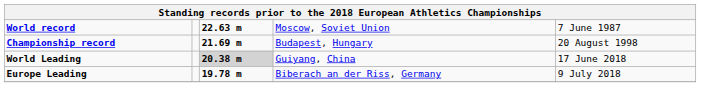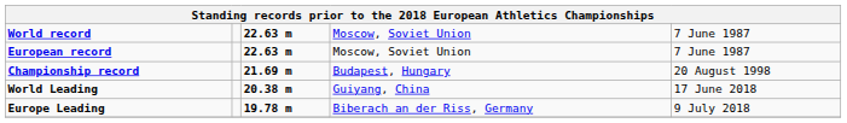 <table class="wikitable" width=75%>
 <tr>
 <th colspan="5">Standing records prior to the 2018 European Athletics Championships</th>
 </tr>
 <tr>
 <td><strong><a href='#'>World record</a></strong></td>
 <td></td>
 <td><strong>22.63 m</strong></td>
 <td><a href='#'>Moscow</a>, <a href='#'>Soviet Union</a></td>
 <td>7 June 1987</td>
 </tr>
 <tr>
+<td><strong><a href='#'>European record</a></strong></td>
+<td></td>
+<td><strong>22.63 m</strong></td>
+<td>Moscow, Soviet Union</td>
+<td>7 June 1987</td>
+</tr>
+<tr>
 <td><strong><a href='#'>Championship record</a></strong></td>
 <td></td>
 <td><strong>21.69 m</strong></td>
 <td><a href='#'>Budapest</a>, <a href='#'>Hungary</a></td>
 <td>20 August 1998</td>
 </tr>
 <tr>
 <td><strong>World Leading</strong></td>
 <td></td>
-<td style="background: lightgrey;"><strong>20.38  m</strong></td>
+<td><strong>20.38  m</strong></td>
 <td><a href='#'>Guiyang</a>, <a href='#'>China</a></td>
 <td>17 June 2018</td>
 </tr>
 <tr>
 <td><strong>Europe Leading</strong></td>
 <td></td>
 <td><strong>19.78  m</strong></td>
 <td><a href='#'>Biberach an der Riss</a>, <a href='#'>Germany</a></td>
 <td>9 July 2018</td>
 </tr>
 <tr>
 </tr>
 </table>
